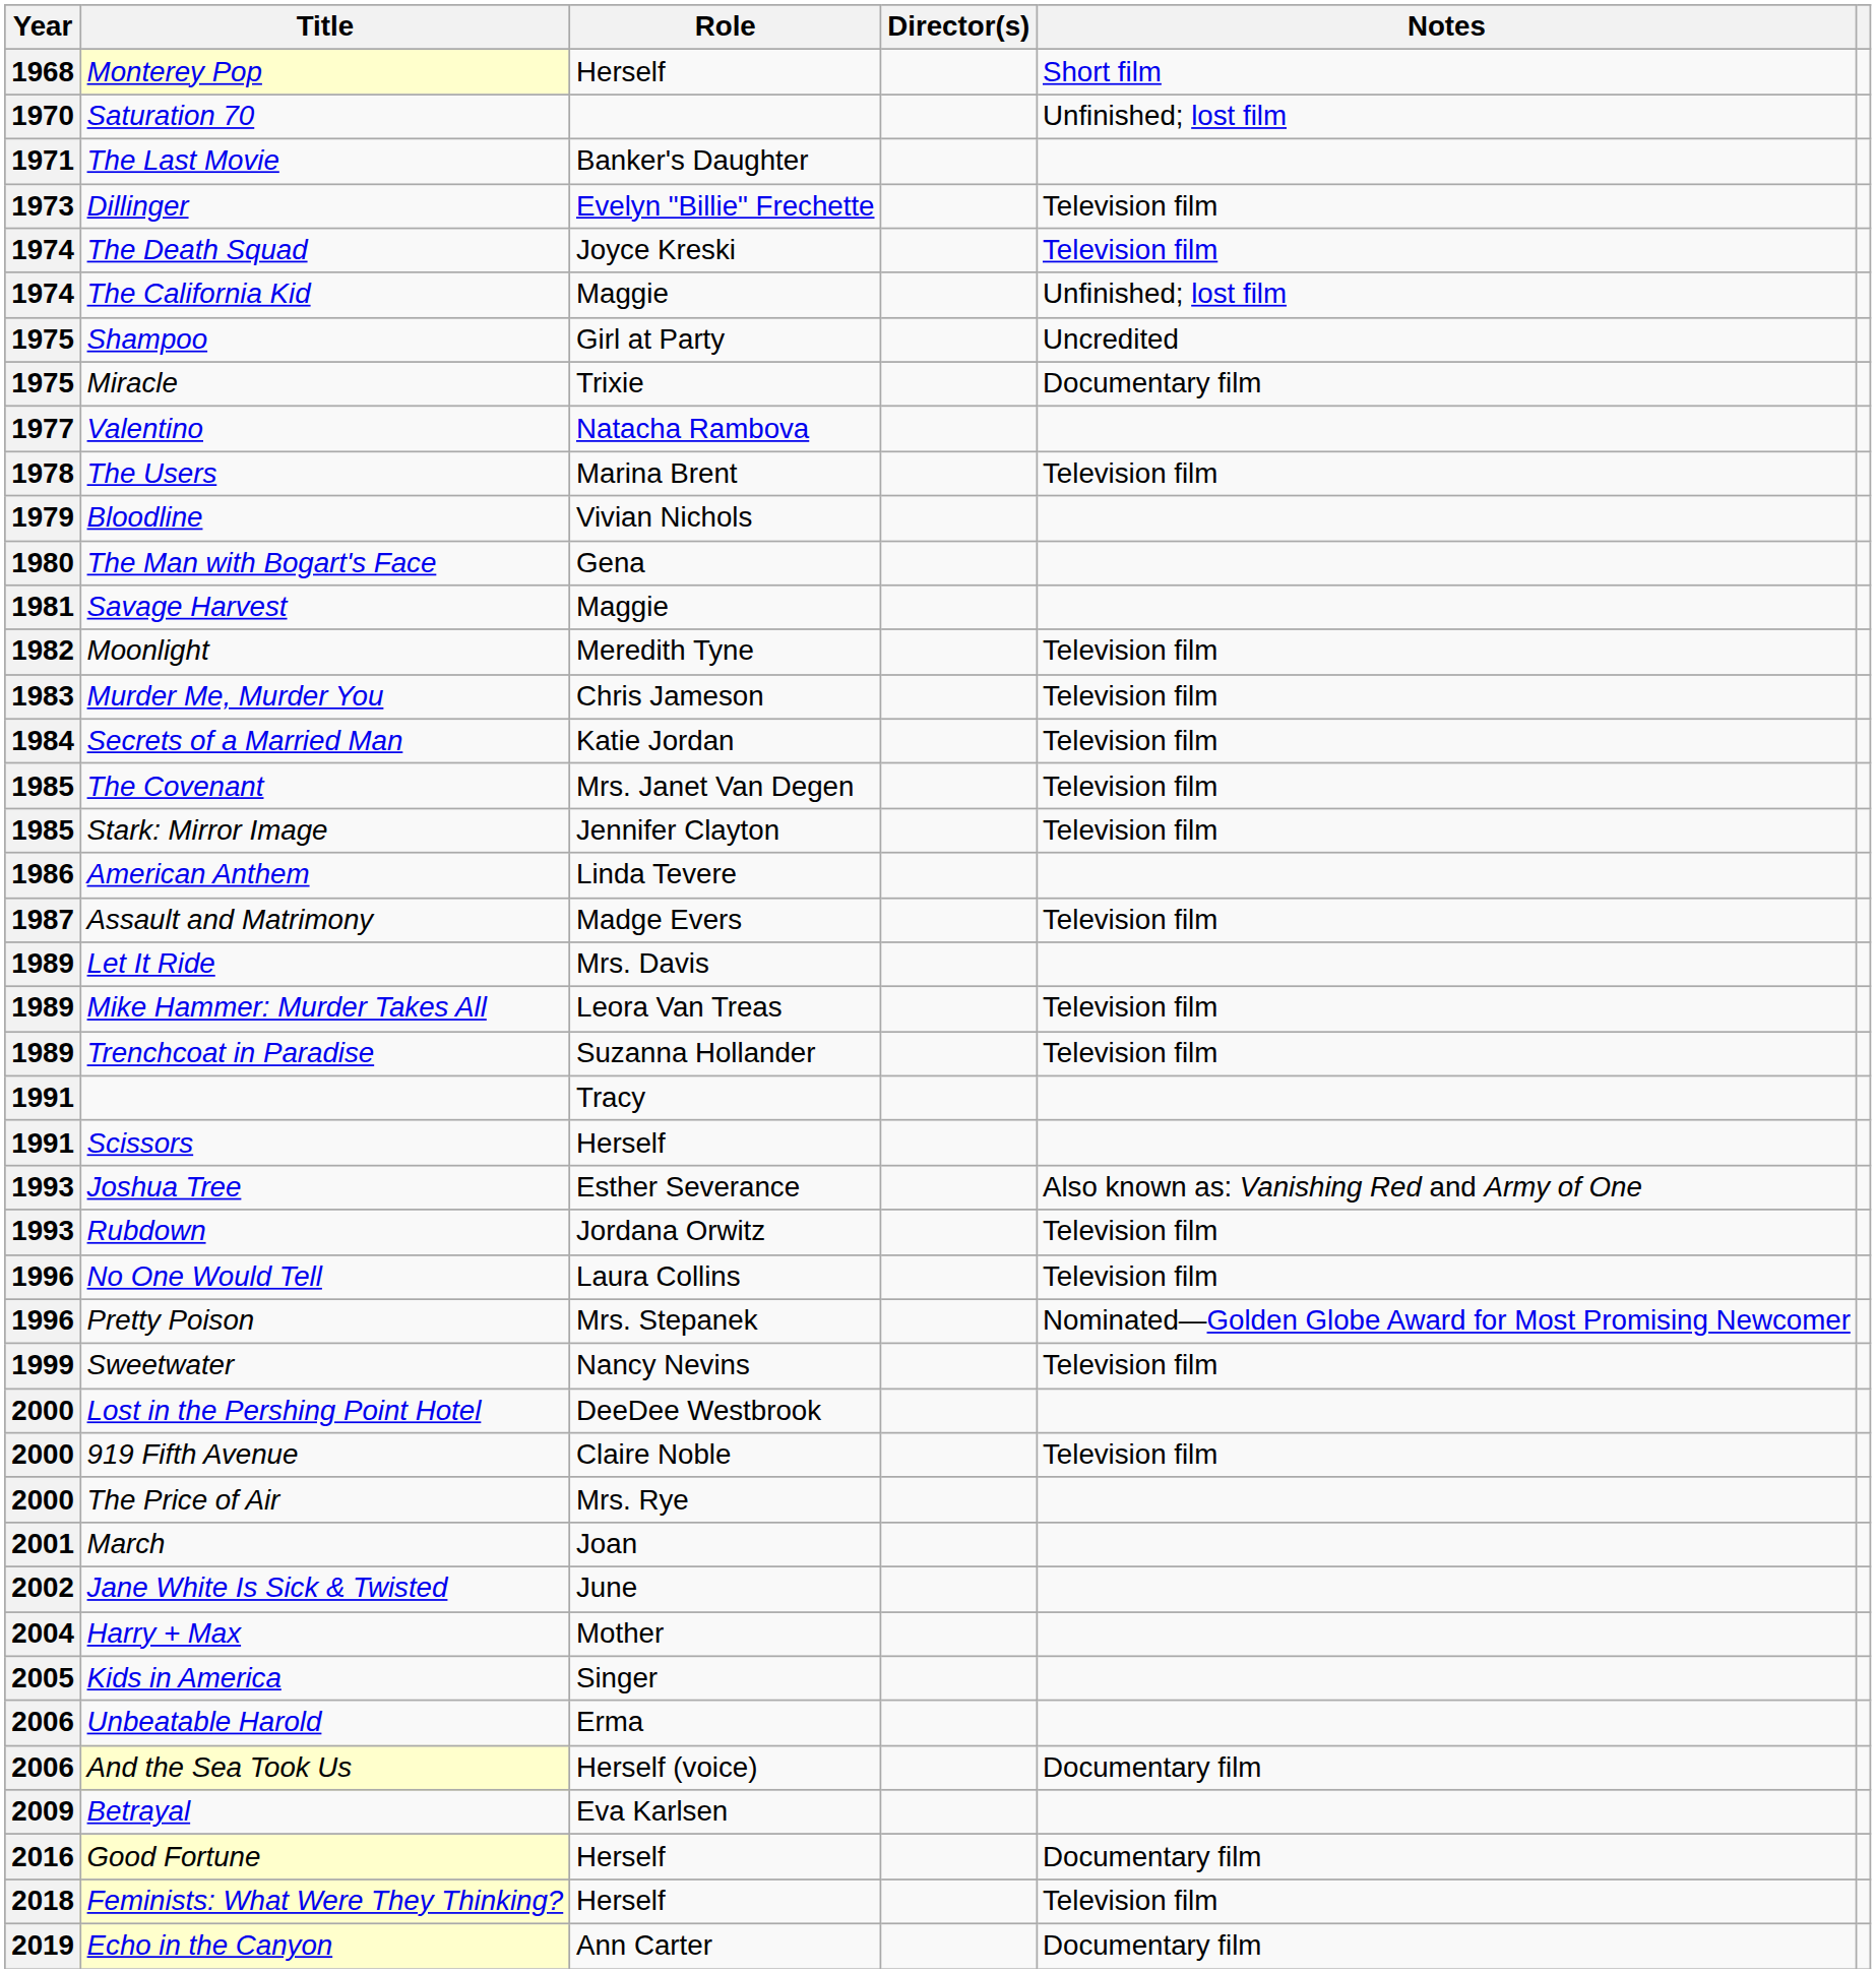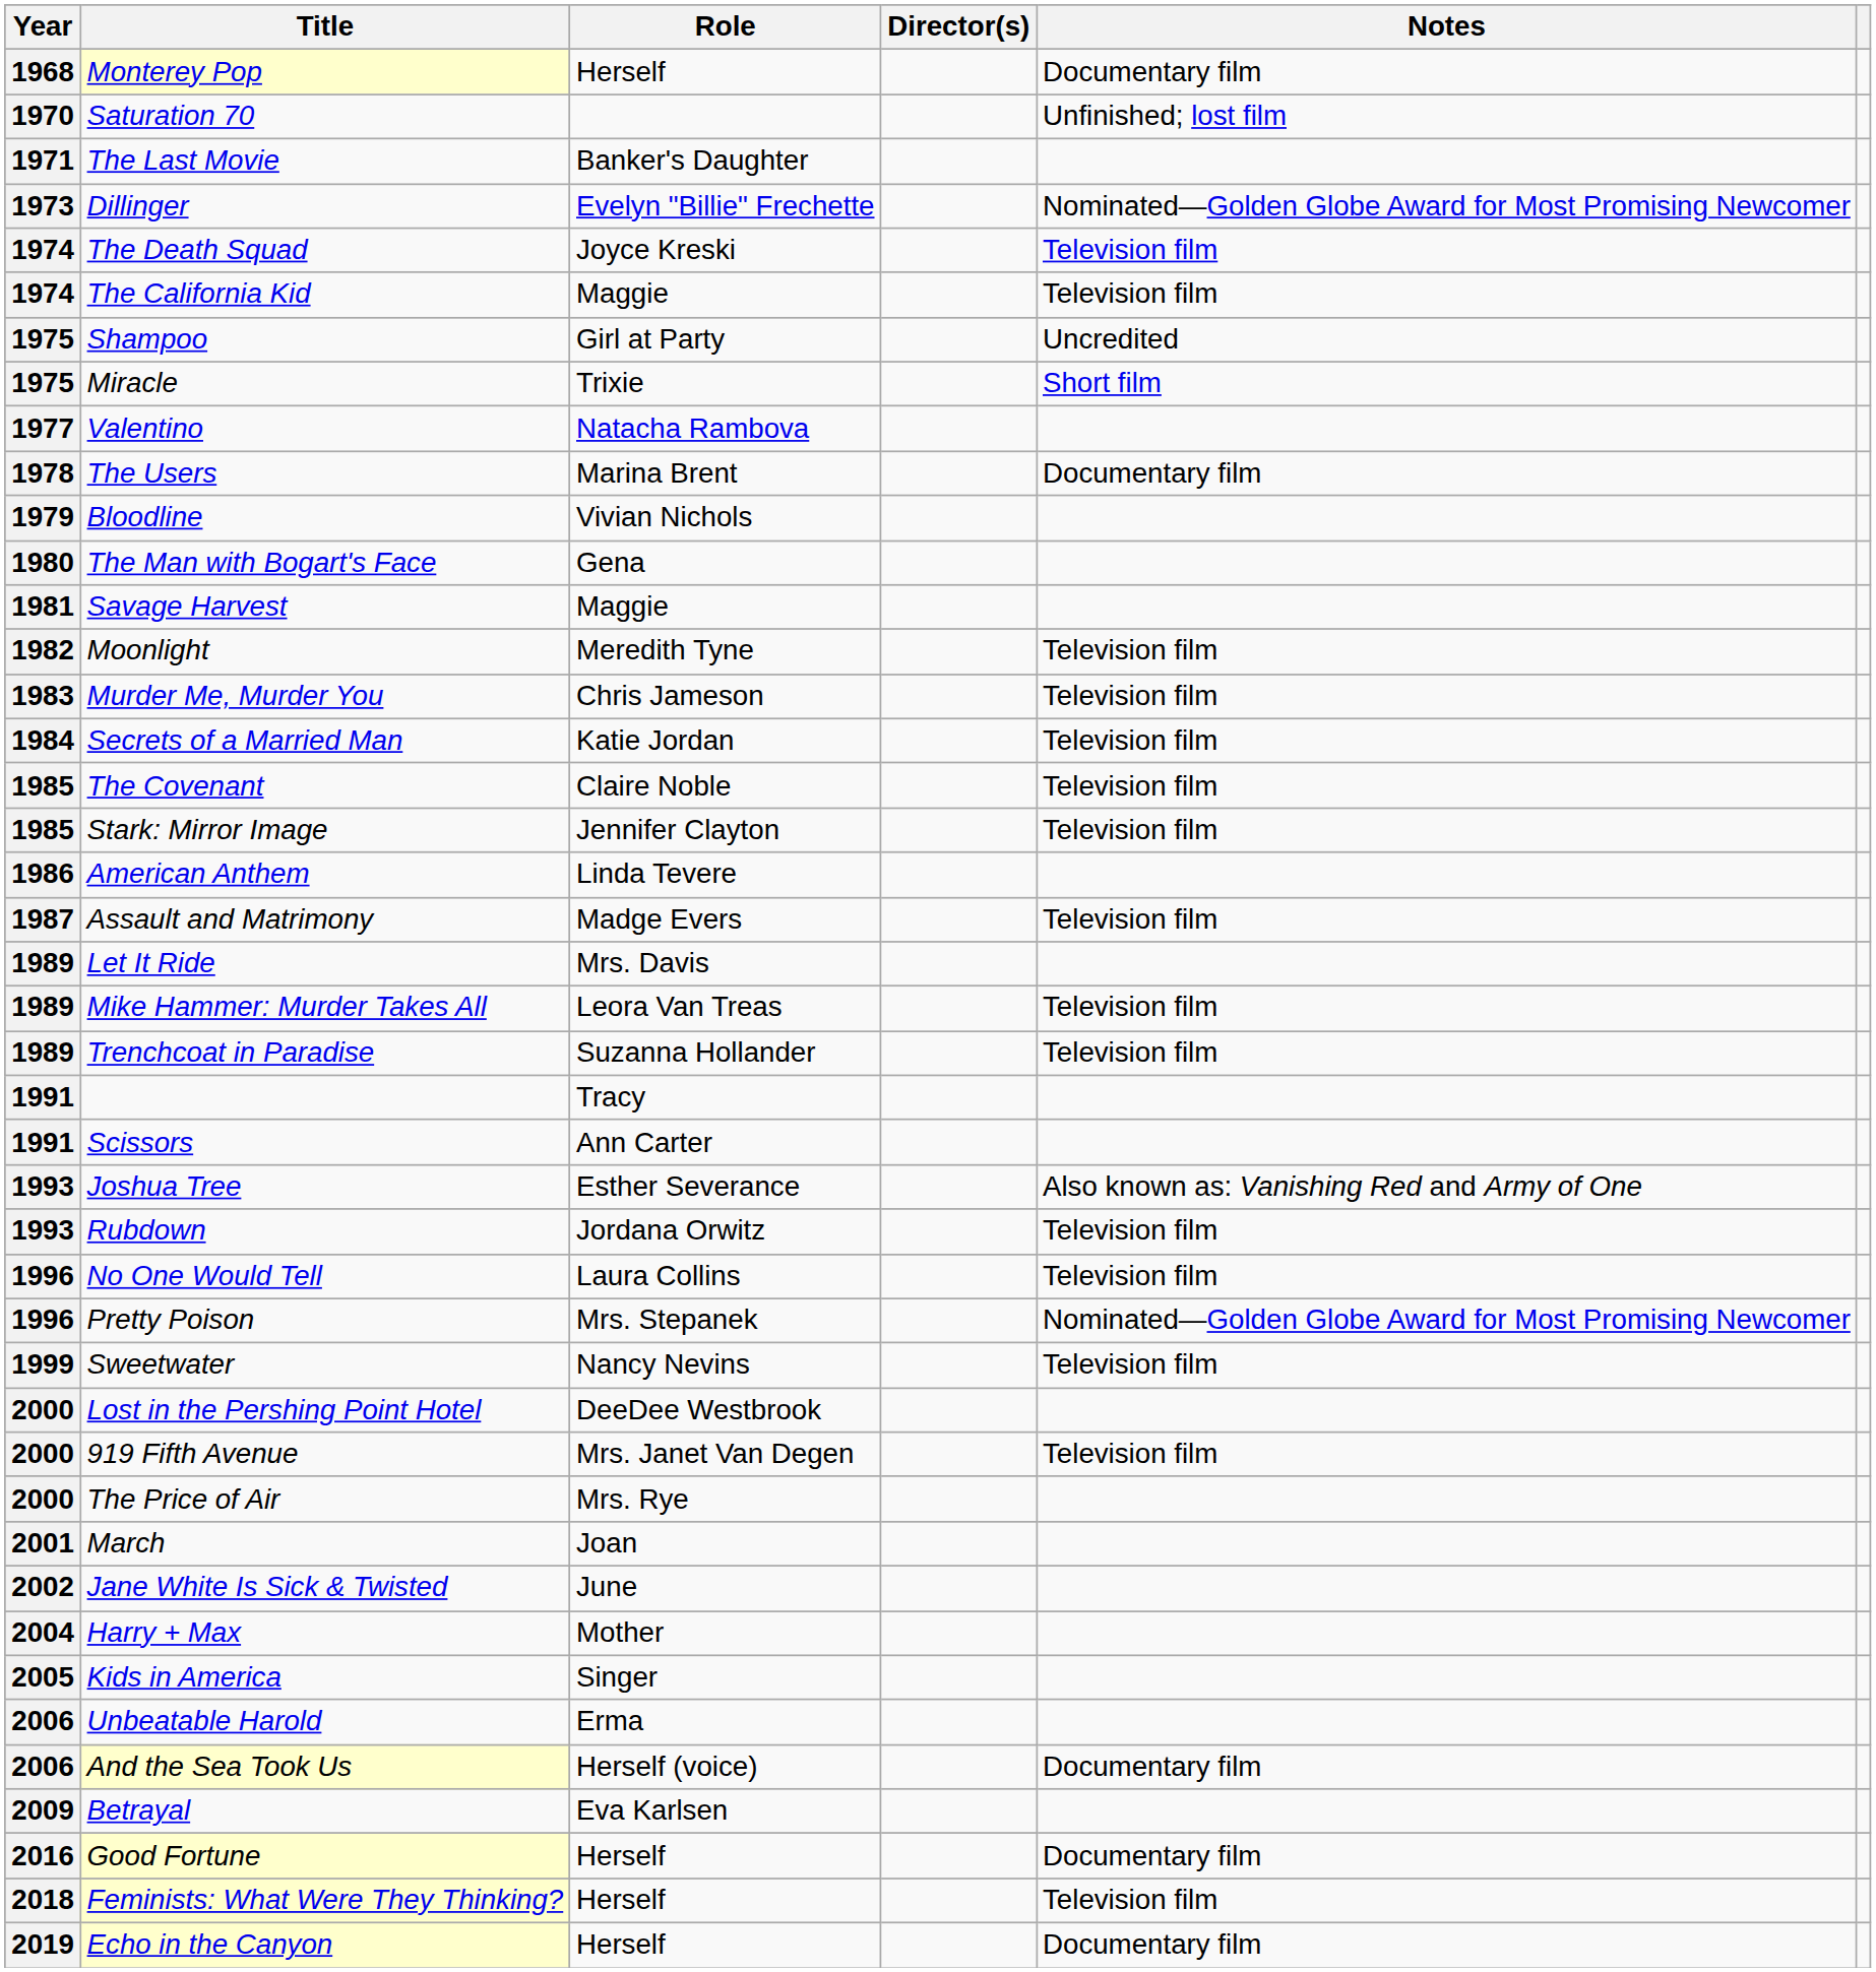 <table class="wikitable plainrowheaders sortable" style="margin-right: 0;">
 <tr>
 <th scope="col">Year</th>
 <th scope="col">Title</th>
 <th scope="col">Role</th>
 <th scope="col">Director(s)</th>
 <th scope="col" class="unsortable">Notes</th>
 <th scope="col" class="unsortable"></th>
 </tr>
 <tr>
 <th scope="row">1968</th>
 <td style="background:#ffc;"><em><a href='#'>Monterey Pop</a></em> </td>
 <td>Herself</td>
 <td></td>
-<td><a href='#'>Short film</a></td>
+<td>Documentary film</td>
 <td align=center></td>
 </tr>
 <tr>
 <th scope="row">1970</th>
 <td><em><a href='#'>Saturation 70</a></em></td>
 <td></td>
 <td></td>
 <td>Unfinished; <a href='#'>lost film</a></td>
 <td align=center></td>
 </tr>
 <tr>
 <th scope="row">1971</th>
 <td data-sort-value="Last Movie"><em><a href='#'>The Last Movie</a></em></td>
 <td>Banker's Daughter</td>
 <td></td>
 <td></td>
 <td align=center></td>
 </tr>
 <tr>
 <th scope="row">1973</th>
 <td><em><a href='#'>Dillinger</a></em></td>
 <td><a href='#'>Evelyn "Billie" Frechette</a></td>
 <td></td>
-<td>Television film</td>
+<td>Nominated—<a href='#'>Golden Globe Award for Most Promising Newcomer</a></td>
 <td align=center></td>
 </tr>
 <tr>
 <th scope="row">1974</th>
 <td data-sort-value="Death Squad"><em><a href='#'>The Death Squad</a></em></td>
 <td>Joyce Kreski</td>
 <td></td>
 <td><a href='#'>Television film</a></td>
 <td align=center></td>
 </tr>
 <tr>
 <th scope="row">1974</th>
 <td data-sort-value="California Kid"><em><a href='#'>The California Kid</a></em></td>
 <td>Maggie</td>
 <td></td>
-<td>Unfinished; <a href='#'>lost film</a></td>
+<td>Television film</td>
 <td align=center></td>
 </tr>
 <tr>
 <th scope="row">1975</th>
 <td><em><a href='#'>Shampoo</a></em></td>
 <td>Girl at Party</td>
 <td></td>
 <td>Uncredited</td>
 <td align=center></td>
 </tr>
 <tr>
 <th scope="row">1975</th>
 <td><em>Miracle</em></td>
 <td>Trixie</td>
 <td></td>
-<td>Documentary film</td>
+<td><a href='#'>Short film</a></td>
 <td align=center></td>
 </tr>
 <tr>
 <th scope="row">1977</th>
 <td><em><a href='#'>Valentino</a></em></td>
 <td><a href='#'>Natacha Rambova</a></td>
 <td></td>
 <td></td>
 <td align=center></td>
 </tr>
 <tr>
 <th scope="row">1978</th>
 <td data-sort-value="Users"><em><a href='#'>The Users</a></em></td>
 <td>Marina Brent</td>
 <td></td>
-<td>Television film</td>
+<td>Documentary film</td>
 <td align=center></td>
 </tr>
 <tr>
 <th scope="row">1979</th>
 <td><em><a href='#'>Bloodline</a></em></td>
 <td>Vivian Nichols</td>
 <td></td>
 <td></td>
 <td align=center></td>
 </tr>
 <tr>
 <th scope="row">1980</th>
 <td data-sort-value="Man Bogart's Face"><em><a href='#'>The Man with Bogart's Face</a></em></td>
 <td>Gena</td>
 <td></td>
 <td></td>
 <td align=center></td>
 </tr>
 <tr>
 <th scope="row">1981</th>
 <td><em><a href='#'>Savage Harvest</a></em></td>
 <td>Maggie</td>
 <td></td>
 <td></td>
 <td align=center></td>
 </tr>
 <tr>
 <th scope="row">1982</th>
 <td><em>Moonlight</em></td>
 <td>Meredith Tyne</td>
 <td></td>
 <td>Television film</td>
 <td align=center></td>
 </tr>
 <tr>
 <th scope="row">1983</th>
 <td><em><a href='#'>Murder Me, Murder You</a></em></td>
 <td>Chris Jameson</td>
 <td></td>
 <td>Television film</td>
 <td align=center></td>
 </tr>
 <tr>
 <th scope="row">1984</th>
 <td><em><a href='#'>Secrets of a Married Man</a></em></td>
 <td>Katie Jordan</td>
 <td></td>
 <td>Television film</td>
 <td align=center></td>
 </tr>
 <tr>
 <th scope="row">1985</th>
 <td data-sort-value="Covenant"><em><a href='#'>The Covenant</a></em></td>
-<td>Mrs. Janet Van Degen</td>
+<td>Claire Noble</td>
 <td></td>
 <td>Television film</td>
 <td align=center></td>
 </tr>
 <tr>
 <th scope="row">1985</th>
 <td><em>Stark: Mirror Image</em></td>
 <td>Jennifer Clayton</td>
 <td></td>
 <td>Television film</td>
 <td align=center></td>
 </tr>
 <tr>
 <th scope="row">1986</th>
 <td><em><a href='#'>American Anthem</a></em></td>
 <td>Linda Tevere</td>
 <td></td>
 <td></td>
 <td align=center></td>
 </tr>
 <tr>
 <th scope="row">1987</th>
 <td><em>Assault and Matrimony</em></td>
 <td>Madge Evers</td>
 <td></td>
 <td>Television film</td>
 <td align=center></td>
 </tr>
 <tr>
 <th scope="row">1989</th>
 <td><em><a href='#'>Let It Ride</a></em></td>
 <td>Mrs. Davis</td>
 <td></td>
 <td></td>
 <td align=center></td>
 </tr>
 <tr>
 <th scope="row">1989</th>
 <td><em><a href='#'>Mike Hammer: Murder Takes All</a></em></td>
 <td>Leora Van Treas</td>
 <td></td>
 <td>Television film</td>
 <td align=center></td>
 </tr>
 <tr>
 <th scope="row">1989</th>
 <td><em><a href='#'>Trenchcoat in Paradise</a></em></td>
 <td>Suzanna Hollander</td>
 <td></td>
 <td>Television film</td>
 <td align=center></td>
 </tr>
 <tr>
 <th scope="row">1991</th>
 <td><em></em></td>
 <td>Tracy</td>
 <td></td>
 <td></td>
 <td align=center></td>
 </tr>
 <tr>
 <th scope="row">1991</th>
 <td><em><a href='#'>Scissors</a></em></td>
-<td>Herself</td>
+<td>Ann Carter</td>
 <td></td>
 <td></td>
 <td align=center></td>
 </tr>
 <tr>
 <th scope="row">1993</th>
 <td><em><a href='#'>Joshua Tree</a></em></td>
 <td>Esther Severance</td>
 <td></td>
 <td>Also known as: <em>Vanishing Red</em> and <em>Army of One</em></td>
 <td align=center></td>
 </tr>
 <tr>
 <th scope="row">1993</th>
 <td><em><a href='#'>Rubdown</a></em></td>
 <td>Jordana Orwitz</td>
 <td></td>
 <td>Television film</td>
 <td align=center></td>
 </tr>
 <tr>
 <th scope="row">1996</th>
 <td><em><a href='#'>No One Would Tell</a></em></td>
 <td>Laura Collins</td>
 <td></td>
 <td>Television film</td>
 <td align=center></td>
 </tr>
 <tr>
 <th scope="row">1996</th>
 <td><em>Pretty Poison</em></td>
 <td>Mrs. Stepanek</td>
 <td></td>
 <td>Nominated—<a href='#'>Golden Globe Award for Most Promising Newcomer</a></td>
 <td align=center></td>
 </tr>
 <tr>
 <th scope="row">1999</th>
 <td><em>Sweetwater</em></td>
 <td>Nancy Nevins</td>
 <td></td>
 <td>Television film</td>
 <td align=center></td>
 </tr>
 <tr>
 <th scope="row">2000</th>
 <td><em><a href='#'>Lost in the Pershing Point Hotel</a></em></td>
 <td>DeeDee Westbrook</td>
 <td></td>
 <td></td>
 <td align=center></td>
 </tr>
 <tr>
 <th scope="row">2000</th>
 <td><em>919 Fifth Avenue</em></td>
-<td>Claire Noble</td>
+<td>Mrs. Janet Van Degen</td>
 <td></td>
 <td>Television film</td>
 <td align=center></td>
 </tr>
 <tr>
 <th scope="row">2000</th>
 <td data-sort-value="Price"><em>The Price of Air </em></td>
 <td>Mrs. Rye</td>
 <td></td>
 <td></td>
 <td align=center></td>
 </tr>
 <tr>
 <th scope="row">2001</th>
 <td><em>March</em></td>
 <td>Joan</td>
 <td></td>
 <td></td>
 <td align=center></td>
 </tr>
 <tr>
 <th scope="row">2002</th>
 <td><em><a href='#'>Jane White Is Sick & Twisted</a></em></td>
 <td>June</td>
 <td></td>
 <td></td>
 <td align=center></td>
 </tr>
 <tr>
 <th scope="row">2004</th>
 <td><em><a href='#'>Harry + Max</a></em></td>
 <td>Mother</td>
 <td></td>
 <td></td>
 <td align=center></td>
 </tr>
 <tr>
 <th scope="row">2005</th>
 <td><em><a href='#'>Kids in America</a></em></td>
 <td>Singer</td>
 <td></td>
 <td></td>
 <td align=center></td>
 </tr>
 <tr>
 <th scope="row">2006</th>
 <td><em><a href='#'>Unbeatable Harold</a></em></td>
 <td>Erma</td>
 <td></td>
 <td></td>
 <td align=center></td>
 </tr>
 <tr>
 <th scope="row">2006</th>
 <td style="background:#ffc;"><em>And the Sea Took Us</em> </td>
 <td>Herself (voice)</td>
 <td></td>
 <td>Documentary film</td>
 <td align=center></td>
 </tr>
 <tr>
 <th scope="row">2009</th>
 <td><em><a href='#'>Betrayal</a></em></td>
 <td>Eva Karlsen</td>
 <td></td>
 <td></td>
 <td align=center></td>
 </tr>
 <tr>
 <th scope="row">2016</th>
 <td style="background:#ffc;"><em>Good Fortune</em> </td>
 <td>Herself</td>
 <td></td>
 <td>Documentary film</td>
 <td align=center></td>
 </tr>
 <tr>
 <th scope="row">2018</th>
 <td style="background:#ffc;"><em><a href='#'>Feminists: What Were They Thinking?</a></em> </td>
 <td>Herself</td>
 <td></td>
 <td>Television film</td>
 <td align=center></td>
 </tr>
 <tr>
 <th scope="row">2019</th>
 <td style="background:#ffc;"><em><a href='#'>Echo in the Canyon</a></em> </td>
-<td>Ann Carter</td>
+<td>Herself</td>
 <td></td>
 <td>Documentary film</td>
 <td align=center></td>
 </tr>
 </table>
